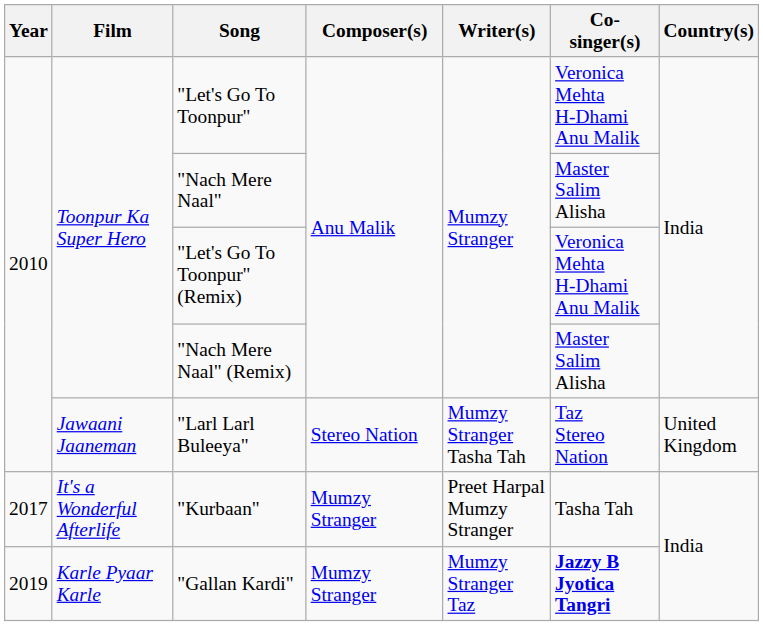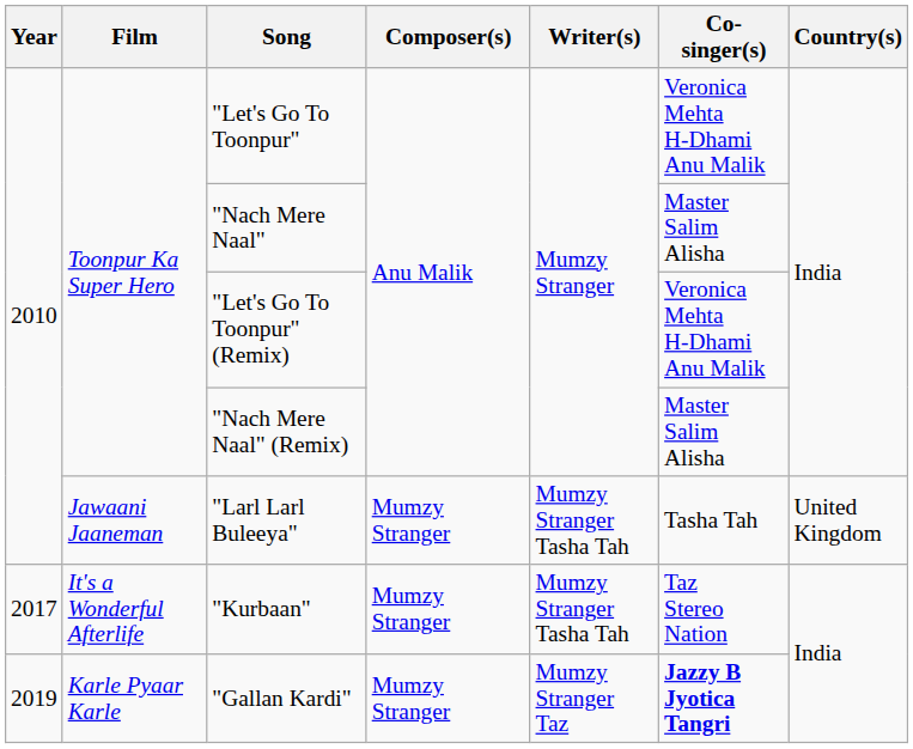 <table class="wikitable plainrowheaders" width="100%">
 <tr>
 <th>Year</th>
 <th scope="col" width=20%>Film</th>
 <th scope="col" width=23%>Song</th>
 <th scope="col" width=21%>Composer(s)</th>
 <th scope="col" width=17%>Writer(s)</th>
 <th scope="col" width=18%>Co-singer(s)</th>
 <th scope="col" width=18%>Country(s)</th>
 </tr>
 <tr>
 <td rowspan="5">2010</td>
 <td rowspan="4" scope="row"><em><a href='#'>Toonpur Ka Super Hero</a></em></td>
 <td>"Let's Go To Toonpur"</td>
 <td rowspan="4"><a href='#'>Anu Malik</a></td>
 <td rowspan="4"><a href='#'>Mumzy Stranger</a></td>
 <td><a href='#'>Veronica Mehta</a><br><a href='#'>H-Dhami</a><br><a href='#'>Anu Malik</a></td>
 <td rowspan="4">India</td>
 </tr>
 <tr>
 <td>"Nach Mere Naal"</td>
 <td><a href='#'>Master Salim</a><br>Alisha</td>
 </tr>
 <tr>
 <td>"Let's Go To Toonpur" (Remix)</td>
 <td><a href='#'>Veronica Mehta</a><br><a href='#'>H-Dhami</a><br><a href='#'>Anu Malik</a></td>
 </tr>
 <tr>
 <td>"Nach Mere Naal" (Remix)</td>
 <td><a href='#'>Master Salim</a><br>Alisha</td>
 </tr>
 <tr>
 <td><em><a href='#'>Jawaani Jaaneman</a></em></td>
 <td>"Larl Larl Buleeya"</td>
-<td><a href='#'>Stereo Nation</a></td>
+<td><a href='#'>Mumzy Stranger</a></td>
 <td><a href='#'>Mumzy Stranger</a><br>Tasha Tah</td>
-<td><a href='#'>Taz</a><br><a href='#'>Stereo Nation</a></td>
+<td>Tasha Tah</td>
 <td>United Kingdom</td>
 </tr>
 <tr>
 <td>2017</td>
 <td scope="row"><em><a href='#'>It's a Wonderful Afterlife</a></em></td>
 <td>"Kurbaan"</td>
 <td><a href='#'>Mumzy Stranger</a></td>
-<td>Preet Harpal<br>Mumzy Stranger</td>
-<td>Tasha Tah</td>
+<td><a href='#'>Mumzy Stranger</a><br>Tasha Tah</td>
+<td><a href='#'>Taz</a><br><a href='#'>Stereo Nation</a></td>
 <td rowspan="2">India</td>
 </tr>
 <tr>
 <td>2019</td>
 <td scope="row"><em><a href='#'>Karle Pyaar Karle</a></em></td>
 <td>"Gallan Kardi"</td>
 <td><a href='#'>Mumzy Stranger</a></td>
 <td><a href='#'>Mumzy Stranger</a><br><a href='#'>Taz</a></td>
 <td><strong><a href='#'>Jazzy B</a><br><a href='#'>Jyotica Tangri</a></strong></td>
 </tr>
 </table>
